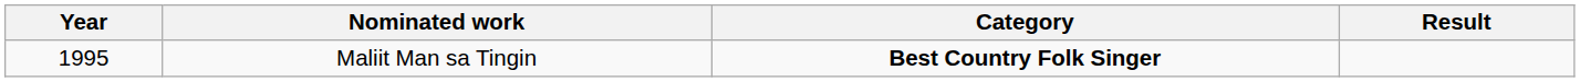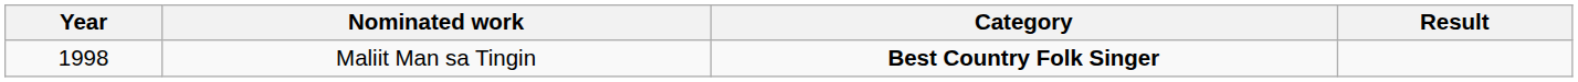 <table width="70%" class="wikitable sortable">
 <tr>
 <th width="10%">Year</th>
 <th width="35%">Nominated work</th>
 <th width="40%">Category</th>
 <th width="15%">Result</th>
 </tr>
 <tr>
-<td align="center">1995</td>
+<td align="center">1998</td>
 <td align="center">Maliit Man sa Tingin</td>
 <td align="center"><strong>Best Country Folk Singer</strong></td>
 <td></td>
 </tr>
 </table>
